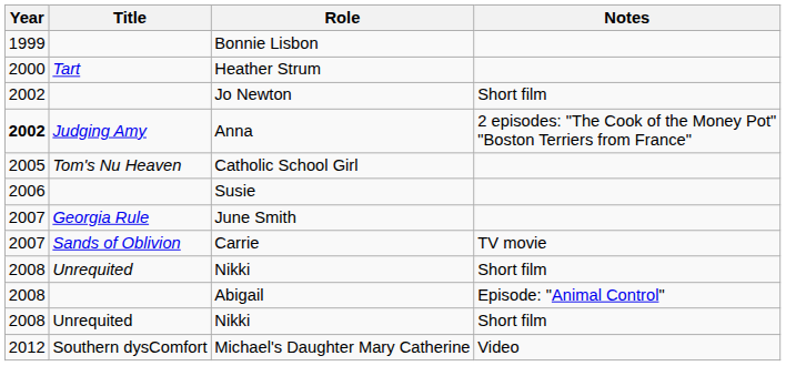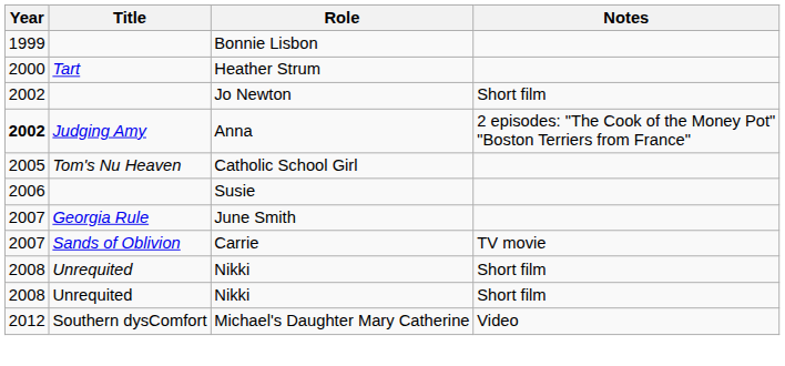 <table class="wikitable sortable">
 <tr>
 <th>Year</th>
 <th>Title</th>
 <th>Role</th>
 <th class="unsortable">Notes</th>
 </tr>
 <tr>
 <td>1999</td>
 <td><em></em></td>
 <td>Bonnie Lisbon</td>
 <td></td>
 </tr>
 <tr>
 <td>2000</td>
 <td><em><a href='#'>Tart</a></em></td>
 <td>Heather Strum</td>
 <td></td>
 </tr>
 <tr>
 <td>2002</td>
 <td><em></em></td>
 <td>Jo Newton</td>
 <td>Short film</td>
 </tr>
 <tr>
 <td><strong>2002</strong></td>
 <td><em><a href='#'>Judging Amy</a></em></td>
 <td>Anna</td>
 <td>2 episodes: "The Cook of the Money Pot"<br>"Boston Terriers from France"</td>
 </tr>
 <tr>
 <td>2005</td>
 <td><em>Tom's Nu Heaven</em></td>
 <td>Catholic School Girl</td>
 <td></td>
 </tr>
 <tr>
 <td>2006</td>
 <td><em></em></td>
 <td>Susie</td>
 <td></td>
 </tr>
 <tr>
 <td>2007</td>
 <td><em><a href='#'>Georgia Rule</a></em></td>
 <td>June Smith</td>
 <td></td>
 </tr>
 <tr>
 <td>2007</td>
 <td><em><a href='#'>Sands of Oblivion</a></em></td>
 <td>Carrie</td>
 <td>TV movie</td>
 </tr>
 <tr>
 <td>2008</td>
 <td><em>Unrequited</em></td>
 <td>Nikki</td>
 <td>Short film</td>
 </tr>
 <tr>
 <td>2008</td>
-<td><em></em></td>
-<td>Abigail</td>
-<td>Episode: "<a href='#'>Animal Control</a>"</td>
-</tr>
-<tr>
-<td>2008</td>
 <td>Unrequited</td>
 <td>Nikki</td>
 <td>Short film</td>
 </tr>
 <tr>
 <td>2012</td>
 <td>Southern dysComfort</td>
 <td>Michael's Daughter Mary Catherine</td>
 <td>Video</td>
 </tr>
 </table>
